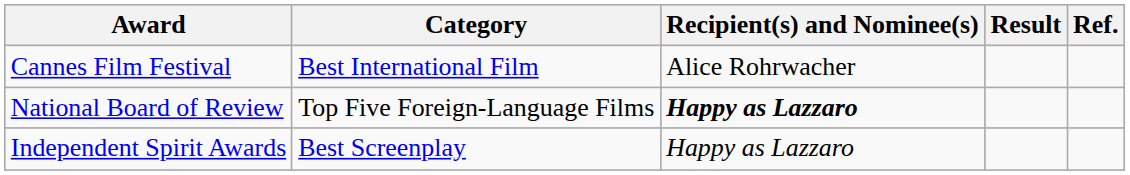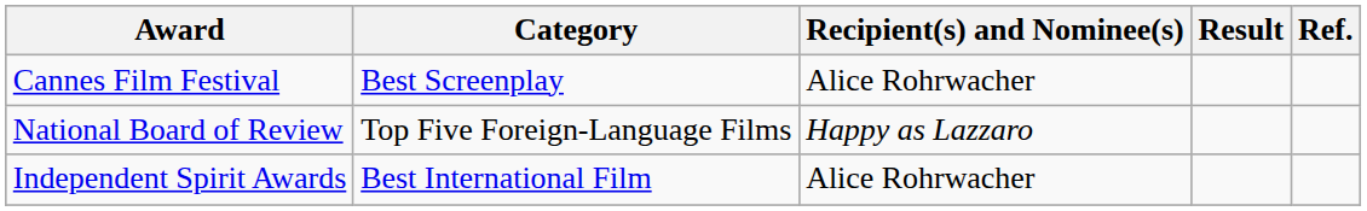 <table class="wikitable">
 <tr>
 <th>Award</th>
 <th>Category</th>
 <th>Recipient(s) and Nominee(s)</th>
 <th>Result</th>
 <th>Ref.</th>
 </tr>
 <tr>
 <td><a href='#'>Cannes Film Festival</a></td>
-<td><a href='#'>Best International Film</a></td>
+<td><a href='#'>Best Screenplay</a></td>
 <td>Alice Rohrwacher</td>
 <td></td>
 <td></td>
 </tr>
 <tr>
 <td><a href='#'>National Board of Review</a></td>
 <td>Top Five Foreign-Language Films</td>
-<td><strong><em>Happy as Lazzaro</em></strong></td>
+<td><em>Happy as Lazzaro</em></td>
 <td></td>
 <td></td>
 </tr>
 <tr>
 <td><a href='#'>Independent Spirit Awards</a></td>
-<td><a href='#'>Best Screenplay</a></td>
-<td><em>Happy as Lazzaro</em></td>
+<td><a href='#'>Best International Film</a></td>
+<td>Alice Rohrwacher</td>
 <td></td>
 <td></td>
 </tr>
 </table>
